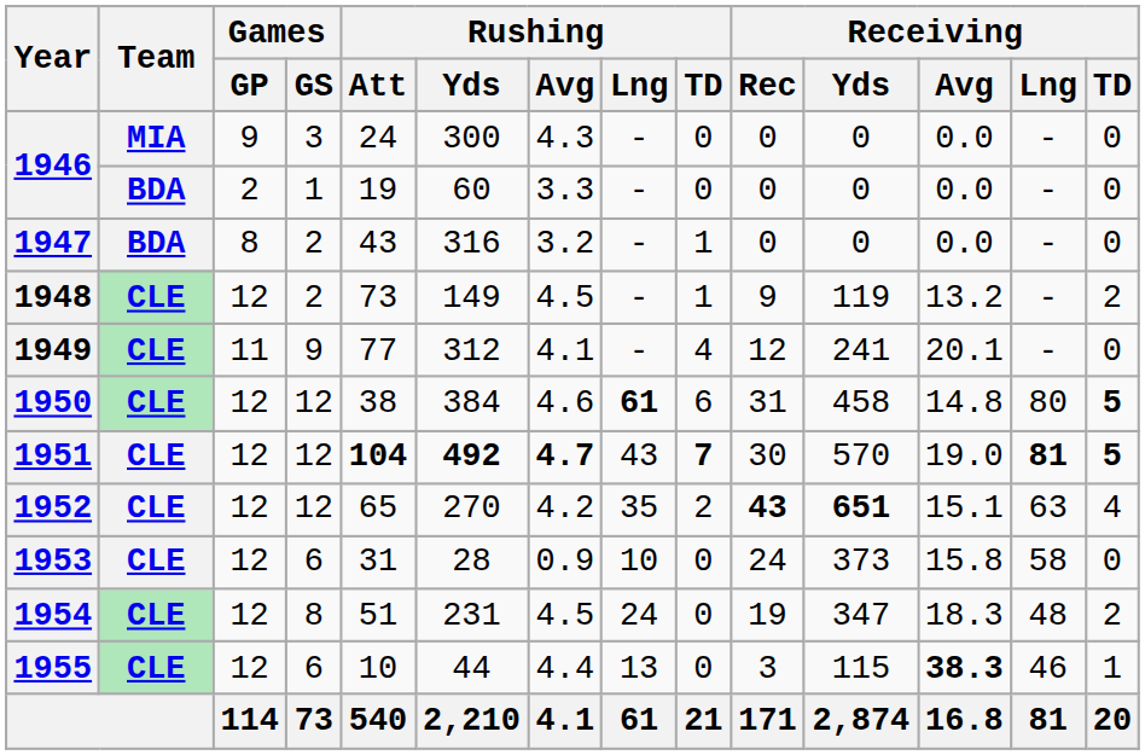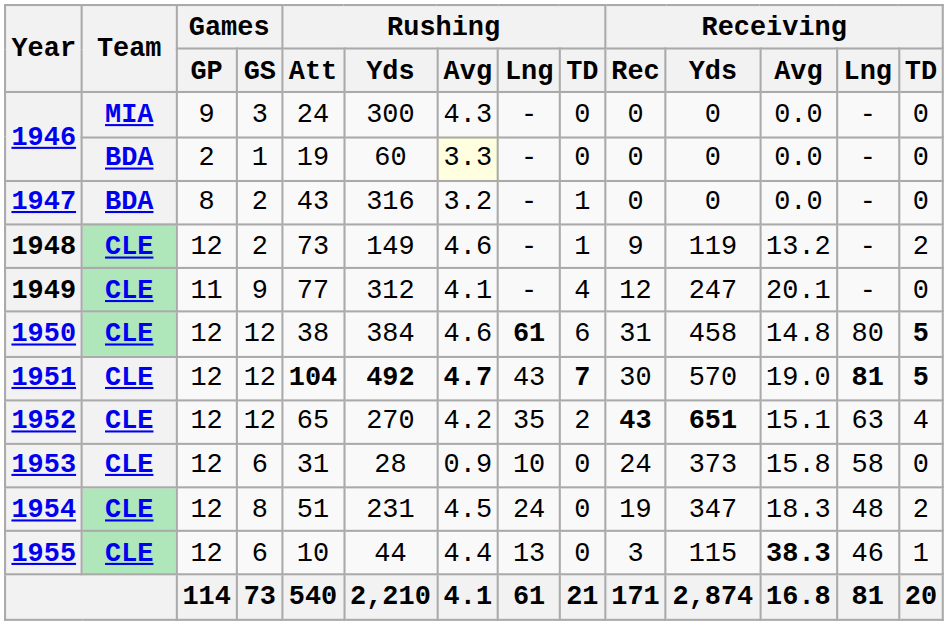 <table class="wikitable" style="text-align:center;">
 <tr>
 <th rowspan="2">Year</th>
 <th rowspan="2">Team</th>
 <th colspan="2">Games</th>
 <th colspan="5">Rushing</th>
 <th colspan="5">Receiving</th>
 </tr>
 <tr>
 <th>GP</th>
 <th>GS</th>
 <th>Att</th>
 <th>Yds</th>
 <th>Avg</th>
 <th>Lng</th>
 <th>TD</th>
 <th>Rec</th>
 <th>Yds</th>
 <th>Avg</th>
 <th>Lng</th>
 <th>TD</th>
 </tr>
 <tr>
 <th rowspan="2"><a href='#'>1946</a></th>
 <th><a href='#'>MIA</a></th>
 <td>9</td>
 <td>3</td>
 <td>24</td>
 <td>300</td>
 <td>4.3</td>
 <td>-</td>
 <td>0</td>
 <td>0</td>
 <td>0</td>
 <td>0.0</td>
 <td>-</td>
 <td>0</td>
 </tr>
 <tr>
 <th><a href='#'>BDA</a></th>
 <td>2</td>
 <td>1</td>
 <td>19</td>
 <td>60</td>
-<td>3.3</td>
+<td style="background: lightyellow;">3.3</td>
 <td>-</td>
 <td>0</td>
 <td>0</td>
 <td>0</td>
 <td>0.0</td>
 <td>-</td>
 <td>0</td>
 </tr>
 <tr>
 <th><a href='#'>1947</a></th>
 <th><a href='#'>BDA</a></th>
 <td>8</td>
 <td>2</td>
 <td>43</td>
 <td>316</td>
 <td>3.2</td>
 <td>-</td>
 <td>1</td>
 <td>0</td>
 <td>0</td>
 <td>0.0</td>
 <td>-</td>
 <td>0</td>
 </tr>
 <tr>
 <th>1948</th>
 <th style="background:#afe6ba; width:3em;"><a href='#'>CLE</a></th>
 <td>12</td>
 <td>2</td>
 <td>73</td>
 <td>149</td>
-<td>4.5</td>
+<td>4.6</td>
 <td>-</td>
 <td>1</td>
 <td>9</td>
 <td>119</td>
 <td>13.2</td>
 <td>-</td>
 <td>2</td>
 </tr>
 <tr>
 <th>1949</th>
 <th style="background:#afe6ba; width:3em;"><a href='#'>CLE</a></th>
 <td>11</td>
 <td>9</td>
 <td>77</td>
 <td>312</td>
 <td>4.1</td>
 <td>-</td>
 <td>4</td>
 <td>12</td>
-<td>241</td>
+<td>247</td>
 <td>20.1</td>
 <td>-</td>
 <td>0</td>
 </tr>
 <tr>
 <th><a href='#'>1950</a></th>
 <th style="background:#afe6ba; width:3em;"><a href='#'>CLE</a></th>
 <td>12</td>
 <td>12</td>
 <td>38</td>
 <td>384</td>
 <td>4.6</td>
 <td><strong>61</strong></td>
 <td>6</td>
 <td>31</td>
 <td>458</td>
 <td>14.8</td>
 <td>80</td>
 <td><strong>5</strong></td>
 </tr>
 <tr>
 <th><a href='#'>1951</a></th>
 <th><a href='#'>CLE</a></th>
 <td>12</td>
 <td>12</td>
 <td><strong>104</strong></td>
 <td><strong>492</strong></td>
 <td><strong>4.7</strong></td>
 <td>43</td>
 <td><strong>7</strong></td>
 <td>30</td>
 <td>570</td>
 <td>19.0</td>
 <td><strong>81</strong></td>
 <td><strong>5</strong></td>
 </tr>
 <tr>
 <th><a href='#'>1952</a></th>
 <th><a href='#'>CLE</a></th>
 <td>12</td>
 <td>12</td>
 <td>65</td>
 <td>270</td>
 <td>4.2</td>
 <td>35</td>
 <td>2</td>
 <td><strong>43</strong></td>
 <td><strong>651</strong></td>
 <td>15.1</td>
 <td>63</td>
 <td>4</td>
 </tr>
 <tr>
 <th><a href='#'>1953</a></th>
 <th><a href='#'>CLE</a></th>
 <td>12</td>
 <td>6</td>
 <td>31</td>
 <td>28</td>
 <td>0.9</td>
 <td>10</td>
 <td>0</td>
 <td>24</td>
 <td>373</td>
 <td>15.8</td>
 <td>58</td>
 <td>0</td>
 </tr>
 <tr>
 <th><a href='#'>1954</a></th>
 <th style="background:#afe6ba; width:3em;"><a href='#'>CLE</a></th>
 <td>12</td>
 <td>8</td>
 <td>51</td>
 <td>231</td>
 <td>4.5</td>
 <td>24</td>
 <td>0</td>
 <td>19</td>
 <td>347</td>
 <td>18.3</td>
 <td>48</td>
 <td>2</td>
 </tr>
 <tr>
 <th><a href='#'>1955</a></th>
 <th style="background:#afe6ba; width:3em;"><a href='#'>CLE</a></th>
 <td>12</td>
 <td>6</td>
 <td>10</td>
 <td>44</td>
 <td>4.4</td>
 <td>13</td>
 <td>0</td>
 <td>3</td>
 <td>115</td>
 <td><strong>38.3</strong></td>
 <td>46</td>
 <td>1</td>
 </tr>
 <tr>
 <th colspan="2"></th>
 <th>114</th>
 <th>73</th>
 <th>540</th>
 <th>2,210</th>
 <th>4.1</th>
 <th>61</th>
 <th>21</th>
 <th>171</th>
 <th>2,874</th>
 <th>16.8</th>
 <th>81</th>
 <th>20</th>
 </tr>
 </table>
